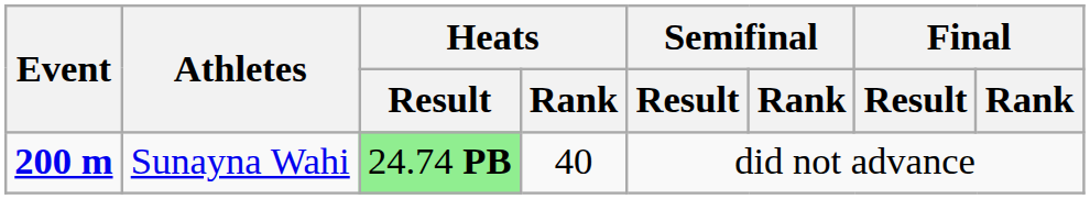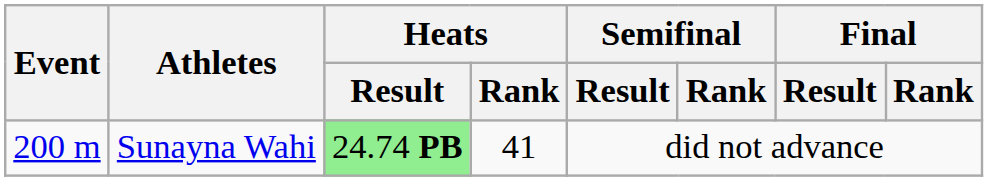 <table class="wikitable" border="1" style="font-size:90%">
 <tr>
 <th rowspan="2">Event</th>
 <th rowspan="2">Athletes</th>
 <th colspan="2">Heats</th>
 <th colspan="2">Semifinal</th>
 <th colspan="2">Final</th>
 </tr>
 <tr>
 <th>Result</th>
 <th>Rank</th>
 <th>Result</th>
 <th>Rank</th>
 <th>Result</th>
 <th>Rank</th>
 </tr>
 <tr>
-<td><strong><a href='#'>200 m</a></strong></td>
+<td><a href='#'>200 m</a></td>
 <td><a href='#'>Sunayna Wahi</a></td>
 <td align=center style="background: lightgreen;">24.74 <strong>PB</strong></td>
-<td align=center>40</td>
+<td align=center>41</td>
 <td align=center colspan=4>did not advance</td>
 </tr>
 </table>
